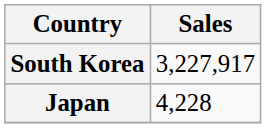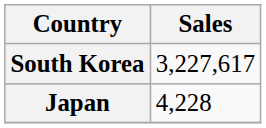 <table class="wikitable plainrowheaders">
 <tr>
 <th>Country</th>
 <th>Sales</th>
 </tr>
 <tr>
 <th scope="row">South Korea </th>
-<td>3,227,917</td>
+<td>3,227,617</td>
 </tr>
 <tr>
 <th scope="row">Japan </th>
 <td>4,228</td>
 </tr>
 <tr>
 </tr>
 </table>
